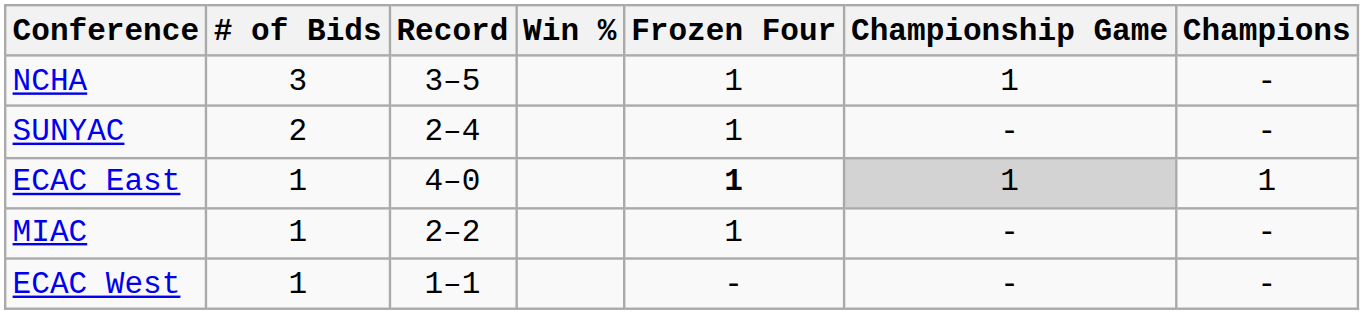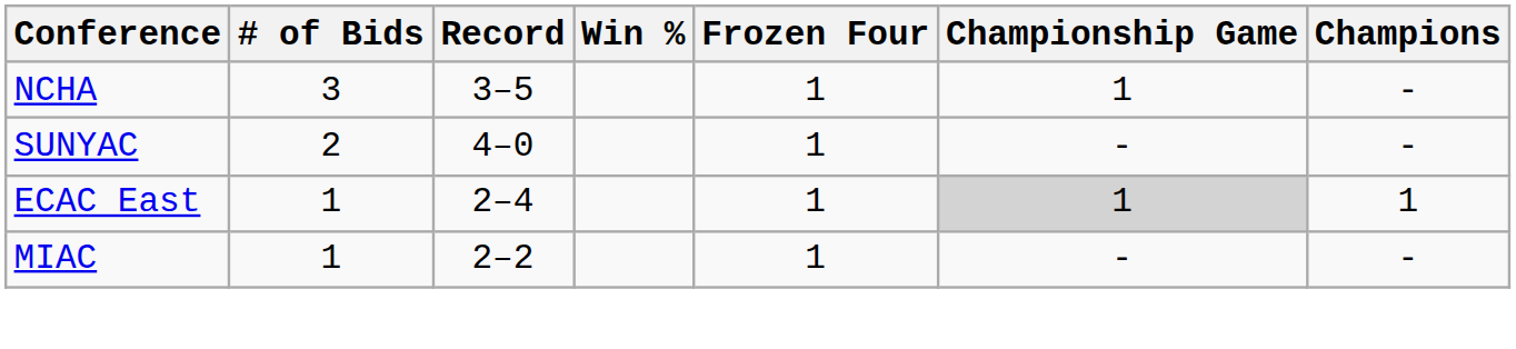 <table class="wikitable sortable">
 <tr>
 <th>Conference</th>
 <th># of Bids</th>
 <th>Record</th>
 <th>Win %</th>
 <th>Frozen Four</th>
 <th>Championship Game</th>
 <th>Champions</th>
 </tr>
 <tr align="center">
 <td align="left"><a href='#'>NCHA</a></td>
 <td>3</td>
 <td>3–5</td>
 <td></td>
 <td>1</td>
 <td>1</td>
 <td>-</td>
 </tr>
 <tr align="center">
 <td align="left"><a href='#'>SUNYAC</a></td>
 <td>2</td>
-<td>2–4</td>
+<td>4–0</td>
 <td></td>
 <td>1</td>
 <td>-</td>
 <td>-</td>
 </tr>
 <tr align="center">
 <td align="left"><a href='#'>ECAC East</a></td>
 <td>1</td>
-<td>4–0</td>
+<td>2–4</td>
 <td></td>
-<td><strong>1</strong></td>
+<td>1</td>
 <td style="background: lightgrey;">1</td>
 <td>1</td>
 </tr>
 <tr align="center">
 <td align="left"><a href='#'>MIAC</a></td>
 <td>1</td>
 <td>2–2</td>
 <td></td>
 <td>1</td>
 <td>-</td>
 <td>-</td>
 </tr>
-<tr align="center">
-<td align="left"><a href='#'>ECAC West</a></td>
-<td>1</td>
-<td>1–1</td>
-<td></td>
-<td>-</td>
-<td>-</td>
-<td>-</td>
-</tr>
 </table>
